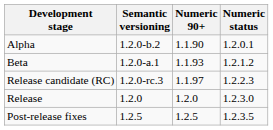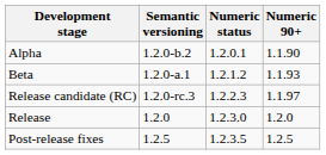 <table class="wikitable">
 <tr>
 <th>Development<br>stage</th>
 <th>Semantic<br>versioning</th>
+<th>Numeric<br>status</th>
 <th>Numeric<br>90+</th>
-<th>Numeric<br>status</th>
 </tr>
 <tr>
 <td>Alpha</td>
 <td>1.2.0-b.2</td>
+<td>1.2.0.1</td>
 <td>1.1.90</td>
-<td>1.2.0.1</td>
 </tr>
 <tr>
 <td>Beta</td>
 <td>1.2.0-a.1</td>
+<td>1.2.1.2</td>
 <td>1.1.93</td>
-<td>1.2.1.2</td>
 </tr>
 <tr>
 <td>Release candidate (RC)</td>
 <td>1.2.0-rc.3</td>
+<td>1.2.2.3</td>
 <td>1.1.97</td>
-<td>1.2.2.3</td>
 </tr>
 <tr>
 <td>Release</td>
 <td>1.2.0</td>
+<td>1.2.3.0</td>
 <td>1.2.0</td>
-<td>1.2.3.0</td>
 </tr>
 <tr>
 <td>Post-release fixes</td>
 <td>1.2.5</td>
+<td>1.2.3.5</td>
 <td>1.2.5</td>
-<td>1.2.3.5</td>
 </tr>
 </table>
